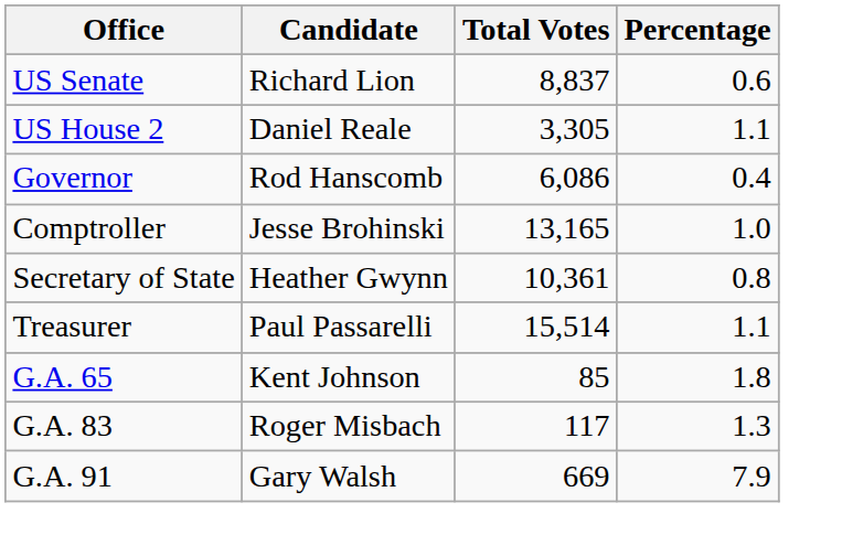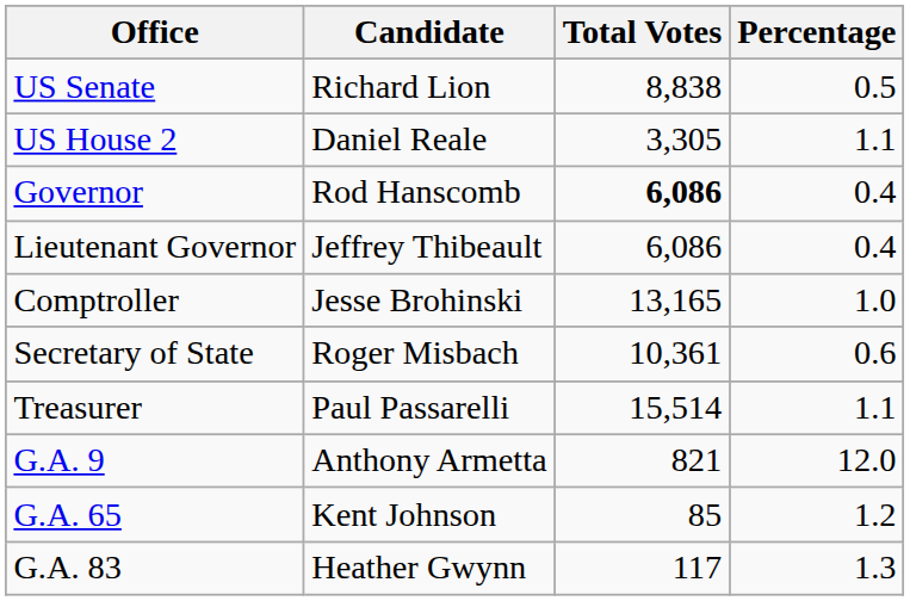 <table class="wikitable">
 <tr>
 <th>Office</th>
 <th>Candidate</th>
 <th>Total Votes</th>
 <th>Percentage</th>
 </tr>
 <tr>
 <td><a href='#'>US Senate</a></td>
 <td>Richard Lion</td>
-<td align=right>8,837</td>
-<td align=right>0.6</td>
+<td align=right>8,838</td>
+<td align=right>0.5</td>
 </tr>
 <tr>
 <td><a href='#'>US House 2</a></td>
 <td>Daniel Reale</td>
 <td align=right>3,305</td>
 <td align=right>1.1</td>
 </tr>
 <tr>
 <td><a href='#'>Governor</a></td>
 <td>Rod Hanscomb</td>
+<td align=right><strong>6,086</strong></td>
+<td align=right>0.4</td>
+</tr>
+<tr>
+<td>Lieutenant Governor</td>
+<td>Jeffrey Thibeault</td>
 <td align=right>6,086</td>
 <td align=right>0.4</td>
 </tr>
 <tr>
 <td>Comptroller</td>
 <td>Jesse Brohinski</td>
 <td align=right>13,165</td>
 <td align=right>1.0</td>
 </tr>
 <tr>
 <td>Secretary of State</td>
-<td>Heather Gwynn</td>
+<td>Roger Misbach</td>
 <td align=right>10,361</td>
-<td align=right>0.8</td>
+<td align=right>0.6</td>
 </tr>
 <tr>
 <td>Treasurer</td>
 <td>Paul Passarelli</td>
 <td align=right>15,514</td>
 <td align=right>1.1</td>
 </tr>
 <tr>
+<td><a href='#'>G.A. 9</a></td>
+<td>Anthony Armetta</td>
+<td align=right>821</td>
+<td align=right>12.0</td>
+</tr>
+<tr>
 <td><a href='#'>G.A. 65</a></td>
 <td>Kent Johnson</td>
 <td align=right>85</td>
-<td align=right>1.8</td>
+<td align=right>1.2</td>
 </tr>
 <tr>
 <td>G.A. 83</td>
-<td>Roger Misbach</td>
+<td>Heather Gwynn</td>
 <td align=right>117</td>
 <td align=right>1.3</td>
 </tr>
-<tr>
-<td>G.A. 91</td>
-<td>Gary Walsh</td>
-<td align=right>669</td>
-<td align=right>7.9</td>
-</tr>
 </table>
